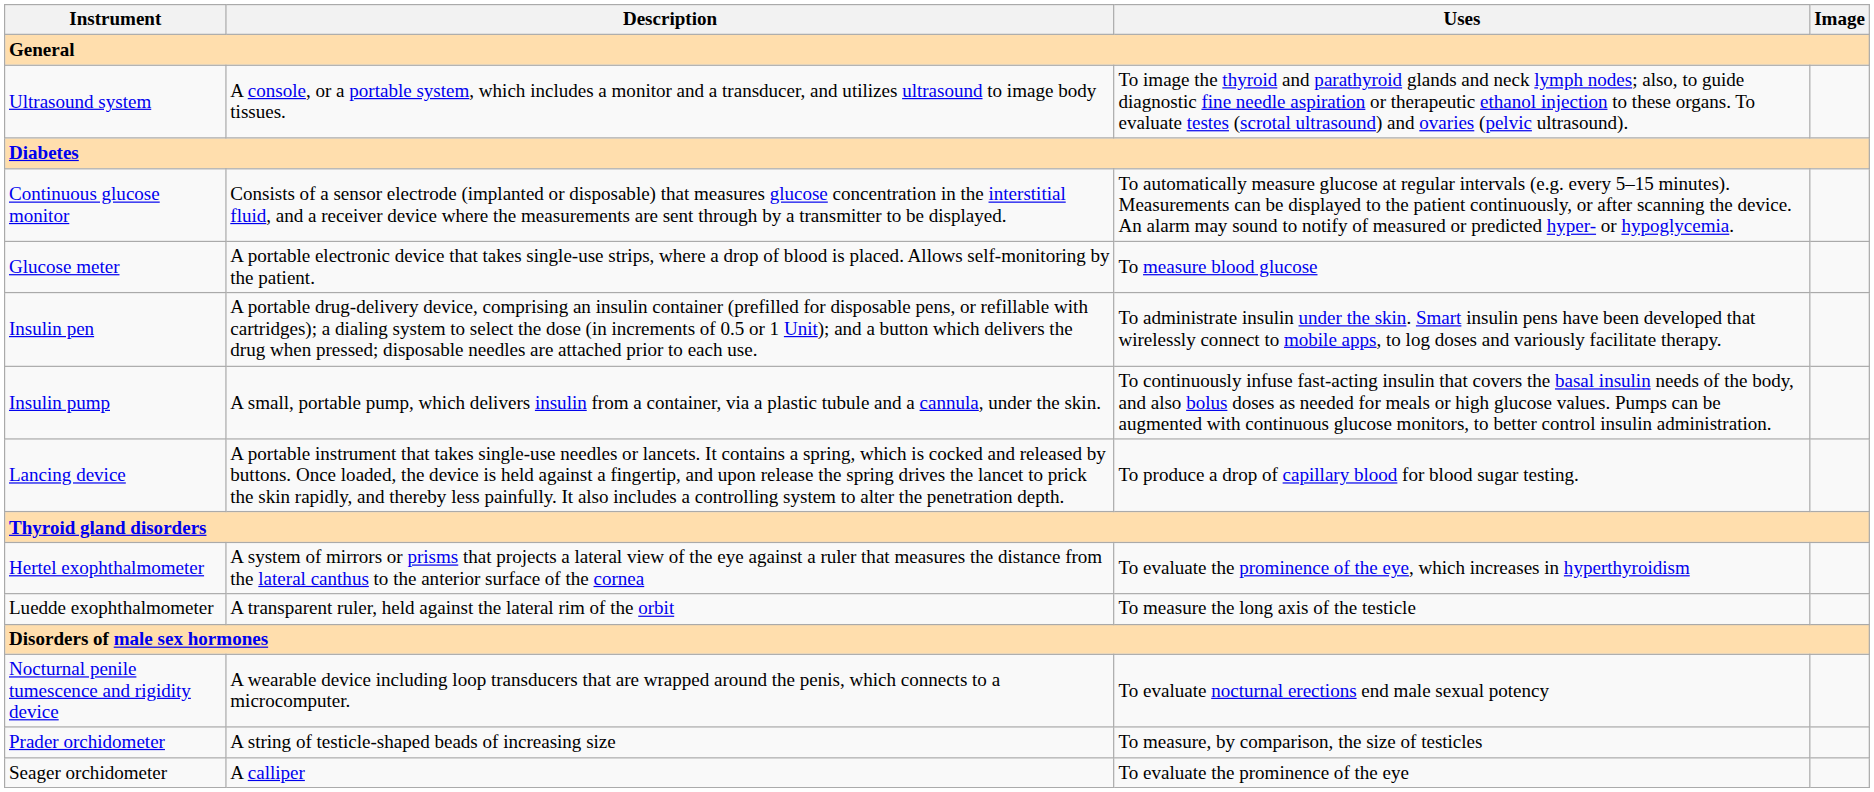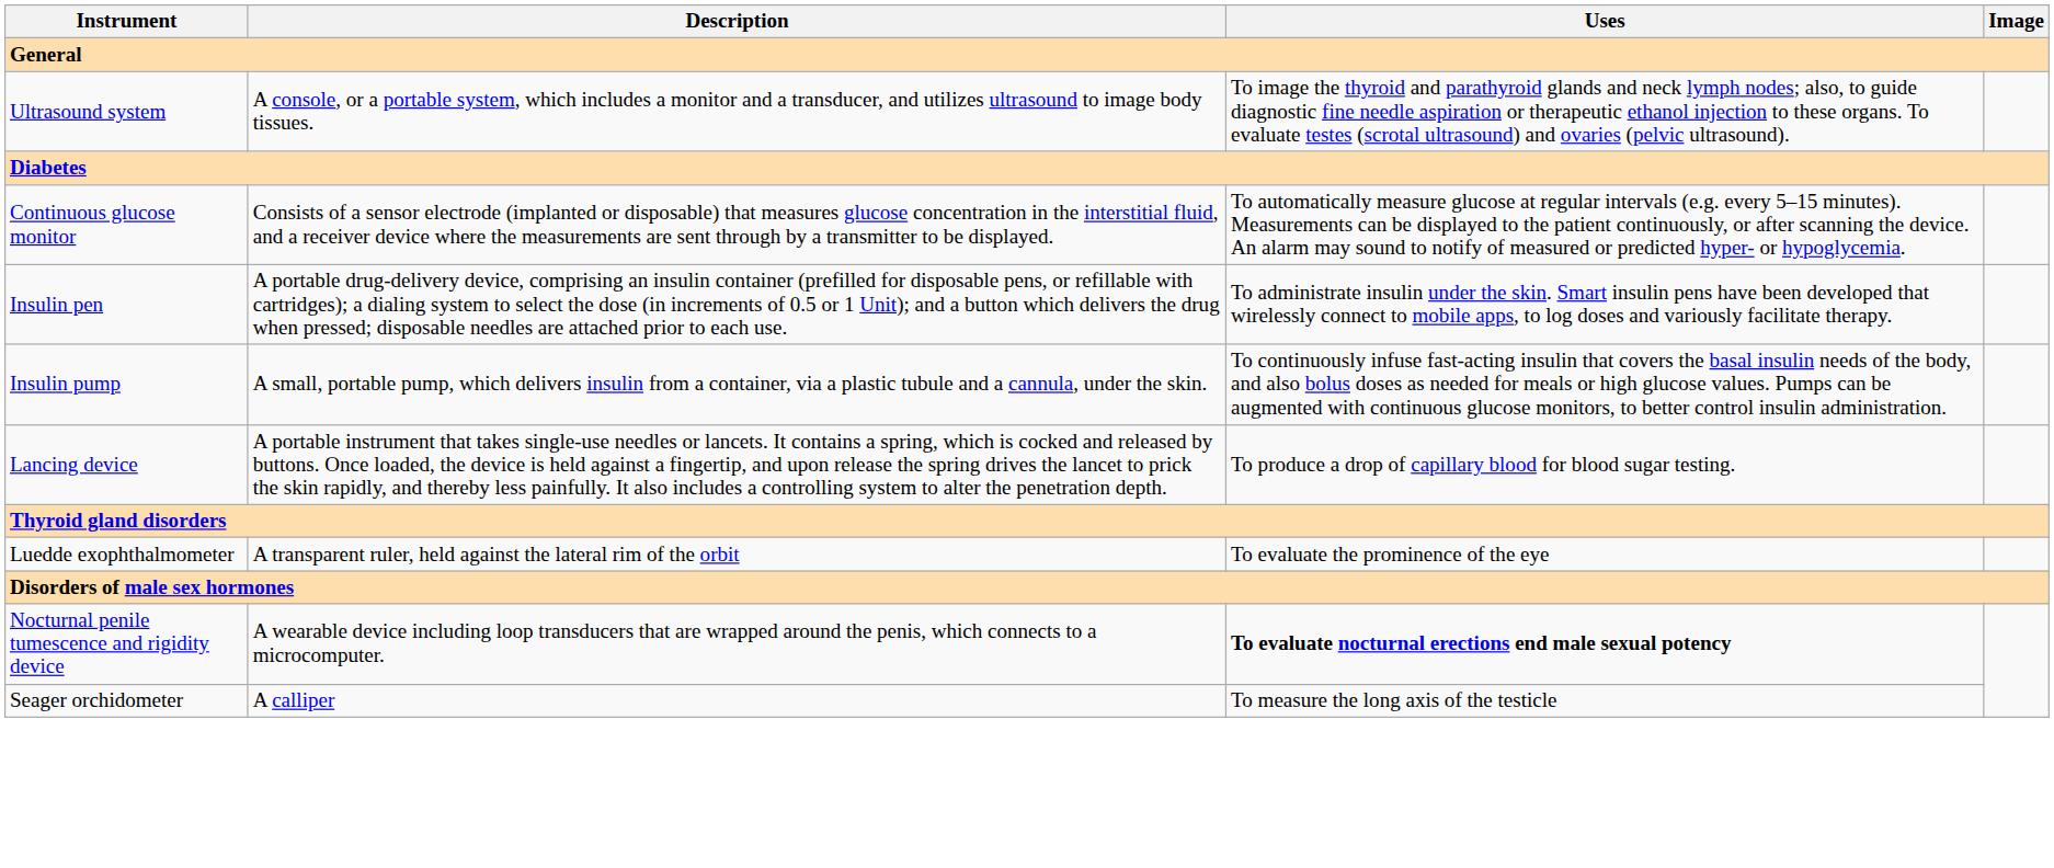 <table class="wikitable">
 <tr>
 <th>Instrument</th>
 <th>Description</th>
 <th>Uses</th>
 <th>Image</th>
 </tr>
 <tr>
 <td colspan=4 style="background: #ffdead;"><strong>General</strong></td>
 </tr>
 <tr>
 <td><a href='#'>Ultrasound system</a></td>
 <td>A <a href='#'>console</a>, or a <a href='#'>portable system</a>, which includes a monitor and a transducer, and utilizes <a href='#'>ultrasound</a> to image body tissues.</td>
 <td>To image the <a href='#'>thyroid</a> and <a href='#'>parathyroid</a> glands and neck <a href='#'>lymph nodes</a>; also, to guide diagnostic <a href='#'>fine needle aspiration</a>  or therapeutic <a href='#'>ethanol injection</a> to these organs. To evaluate <a href='#'>testes</a> (<a href='#'>scrotal ultrasound</a>) and <a href='#'>ovaries</a> (<a href='#'>pelvic</a> ultrasound).</td>
 <td></td>
 </tr>
 <tr>
 <td colspan=4 style="background: #ffdead;"><strong><a href='#'>Diabetes</a></strong></td>
 </tr>
 <tr>
 <td><a href='#'>Continuous glucose monitor</a></td>
 <td>Consists of a sensor electrode (implanted or disposable) that measures <a href='#'>glucose</a> concentration in the <a href='#'>interstitial fluid</a>, and a receiver device where the measurements are sent through by a transmitter to be displayed.</td>
 <td>To automatically measure glucose at regular intervals (e.g. every 5–15 minutes). Measurements can be displayed to the patient continuously, or after scanning the device. An alarm may sound to notify of measured or predicted <a href='#'>hyper-</a> or <a href='#'>hypoglycemia</a>.</td>
 <td></td>
 </tr>
 <tr>
-<td><a href='#'>Glucose meter</a></td>
-<td>A portable electronic device that takes single-use strips, where a drop of blood is placed. Allows self-monitoring by the patient.</td>
-<td>To <a href='#'>measure blood glucose</a></td>
-<td></td>
-</tr>
-<tr>
 <td><a href='#'>Insulin pen</a></td>
 <td>A portable drug-delivery device, comprising an insulin container (prefilled for disposable pens, or refillable with cartridges); a dialing system to select the dose (in increments of 0.5 or 1 <a href='#'>Unit</a>); and a button which delivers the drug when pressed; disposable needles are attached prior to each use.</td>
 <td>To administrate insulin <a href='#'>under the skin</a>. <a href='#'>Smart</a> insulin pens have been developed that wirelessly connect to <a href='#'>mobile apps</a>, to log doses and variously facilitate therapy.</td>
 <td></td>
 </tr>
 <tr>
 <td><a href='#'>Insulin pump</a></td>
 <td>A small, portable pump, which delivers <a href='#'>insulin</a> from a container, via a plastic tubule and a <a href='#'>cannula</a>, under the skin.</td>
 <td>To continuously infuse fast-acting insulin that covers the <a href='#'>basal insulin</a> needs of the body, and also <a href='#'>bolus</a> doses as needed for meals or high glucose values. Pumps can be augmented with continuous glucose monitors, to better control insulin administration.</td>
 <td></td>
 </tr>
 <tr>
 <td><a href='#'>Lancing device</a></td>
 <td>A portable instrument that takes single-use needles or lancets. It contains a spring, which is cocked and released by buttons. Once loaded, the device is held against a fingertip, and upon release the spring drives the lancet to prick the skin rapidly, and thereby less painfully. It also includes a controlling system to alter the penetration depth.</td>
 <td>To produce a drop of <a href='#'>capillary blood</a> for blood sugar testing.</td>
 <td></td>
 </tr>
 <tr>
 <td colspan=4 style="background: #ffdead;"><strong><a href='#'>Thyroid gland disorders</a></strong></td>
 </tr>
 <tr>
-<td><a href='#'>Hertel exophthalmometer</a></td>
-<td>A system of mirrors or <a href='#'>prisms</a> that projects a lateral view of the eye against a ruler that measures the distance from the <a href='#'>lateral canthus</a> to the anterior surface of the <a href='#'>cornea</a></td>
-<td>To evaluate the <a href='#'>prominence of the eye</a>, which increases in <a href='#'>hyperthyroidism</a></td>
-<td></td>
-</tr>
-<tr>
 <td>Luedde exophthalmometer</td>
 <td>A transparent ruler, held against the lateral rim of the <a href='#'>orbit</a></td>
-<td>To measure the long axis of the testicle</td>
+<td>To evaluate the prominence of the eye</td>
 </tr>
 <tr>
 <td colspan=4 style="background: #ffdead;"><strong>Disorders of <a href='#'>male sex hormones</a></strong></td>
 </tr>
 <tr>
 <td><a href='#'>Nocturnal penile tumescence and rigidity device</a></td>
 <td>A wearable device including loop transducers that are wrapped around the penis, which connects to a microcomputer.</td>
-<td>To evaluate <a href='#'>nocturnal erections</a> end male sexual potency</td>
-</tr>
-<tr>
-<td><a href='#'>Prader orchidometer</a></td>
-<td>A string of testicle-shaped beads of increasing size</td>
-<td>To measure, by comparison, the size of testicles</td>
-<td></td>
+<td><strong>To evaluate <a href='#'>nocturnal erections</a> end male sexual potency</strong></td>
 </tr>
 <tr>
 <td>Seager orchidometer</td>
 <td>A <a href='#'>calliper</a></td>
-<td>To evaluate the prominence of the eye</td>
+<td>To measure the long axis of the testicle</td>
 </tr>
 </table>
